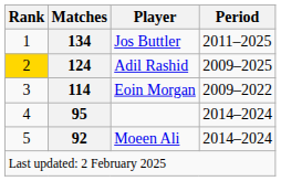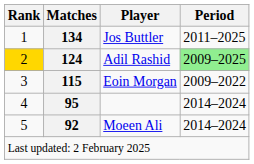 <table class="wikitable plainrowheaders">
 <tr>
 <th scope=col>Rank</th>
 <th scope=col>Matches</th>
 <th scope=col>Player</th>
 <th scope=col>Period</th>
 </tr>
 <tr>
 <td align=center>1</td>
 <th scope=row style=text-align:center;>134</th>
 <td><a href='#'>Jos Buttler</a></td>
 <td>2011–2025</td>
 </tr>
 <tr>
 <td align=center style="background: gold;">2</td>
 <th scope=row style=text-align:center>124</th>
 <td><a href='#'>Adil Rashid</a></td>
-<td>2009–2025</td>
+<td style="background: lightgreen;">2009–2025</td>
 </tr>
 <tr>
 <td align=center>3</td>
-<th scope=row style=text-align:center>114</th>
+<th scope=row style=text-align:center>115</th>
 <td><a href='#'>Eoin Morgan</a></td>
 <td>2009–2022</td>
 </tr>
 <tr>
 <td align=center>4</td>
 <th scope=row style=text-align:center;>95</th>
 <td></td>
 <td>2014–2024</td>
 </tr>
 <tr>
 <td align=center>5</td>
 <th scope=row style=text-align:center;>92</th>
 <td><a href='#'>Moeen Ali</a></td>
 <td>2014–2024</td>
 </tr>
 <tr>
 <td colspan=4><small>Last updated: 2 February 2025</small></td>
 </tr>
 </table>
